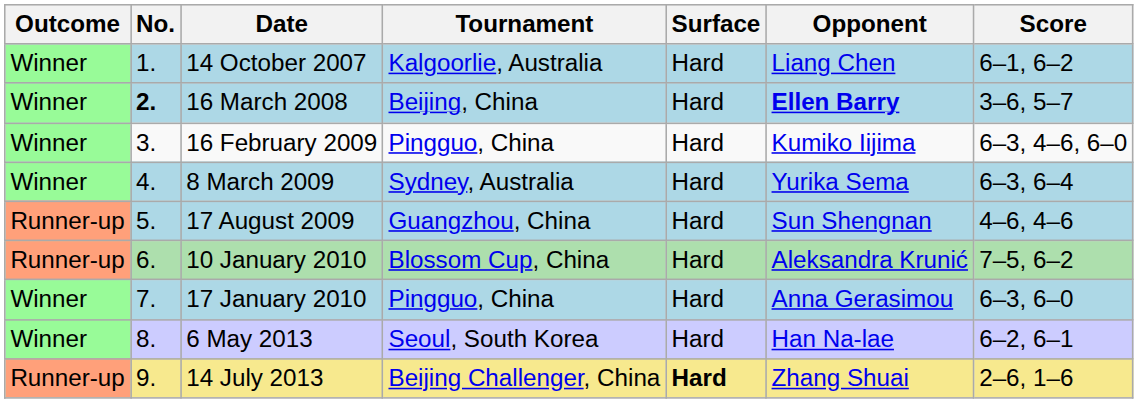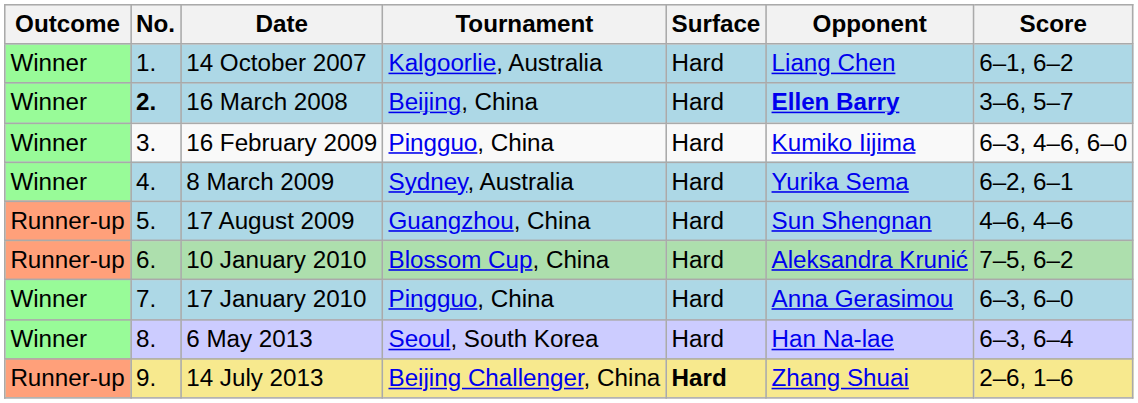 <table class="sortable wikitable" style=font-size:97%>
 <tr>
 <th>Outcome</th>
 <th>No.</th>
 <th>Date</th>
 <th>Tournament</th>
 <th>Surface</th>
 <th>Opponent</th>
 <th class="unsortable">Score</th>
 </tr>
 <tr style="background:lightblue;">
 <td bgcolor="98FB98">Winner</td>
 <td>1.</td>
 <td>14 October 2007</td>
 <td><a href='#'>Kalgoorlie</a>, Australia</td>
 <td>Hard</td>
 <td> <a href='#'>Liang Chen</a></td>
 <td>6–1, 6–2</td>
 </tr>
 <tr bgcolor="lightblue">
 <td bgcolor="98FB98">Winner</td>
 <td><strong>2.</strong></td>
 <td>16 March 2008</td>
 <td><a href='#'>Beijing</a>, China</td>
 <td>Hard</td>
 <td><strong> <a href='#'>Ellen Barry</a></strong></td>
 <td>3–6, 5–7</td>
 </tr>
 <tr>
 <td bgcolor="98FB98">Winner</td>
 <td>3.</td>
 <td>16 February 2009</td>
 <td><a href='#'>Pingguo</a>, China</td>
 <td>Hard</td>
 <td> <a href='#'>Kumiko Iijima</a></td>
 <td>6–3, 4–6, 6–0</td>
 </tr>
 <tr style="background:lightblue;">
 <td bgcolor="98FB98">Winner</td>
 <td>4.</td>
 <td>8 March 2009</td>
 <td><a href='#'>Sydney</a>, Australia</td>
 <td>Hard</td>
 <td> <a href='#'>Yurika Sema</a></td>
-<td>6–3, 6–4</td>
+<td>6–2, 6–1</td>
 </tr>
 <tr style="background:lightblue;">
 <td style="background:#ffa07a;">Runner-up</td>
 <td>5.</td>
 <td>17 August 2009</td>
 <td><a href='#'>Guangzhou</a>, China</td>
 <td>Hard</td>
 <td> <a href='#'>Sun Shengnan</a></td>
 <td>4–6, 4–6</td>
 </tr>
 <tr style="background:#addfad;">
 <td style="background:#ffa07a;">Runner-up</td>
 <td>6.</td>
 <td>10 January 2010</td>
 <td><a href='#'>Blossom Cup</a>, China</td>
 <td>Hard</td>
 <td> <a href='#'>Aleksandra Krunić</a></td>
 <td>7–5, 6–2</td>
 </tr>
 <tr bgcolor="lightblue">
 <td bgcolor="98FB98">Winner</td>
 <td>7.</td>
 <td>17 January 2010</td>
 <td><a href='#'>Pingguo</a>, China</td>
 <td>Hard</td>
 <td> <a href='#'>Anna Gerasimou</a></td>
 <td>6–3, 6–0</td>
 </tr>
 <tr style="background:#ccccff;">
 <td bgcolor="98FB98">Winner</td>
 <td>8.</td>
 <td>6 May 2013</td>
 <td><a href='#'>Seoul</a>, South Korea</td>
 <td>Hard</td>
 <td> <a href='#'>Han Na-lae</a></td>
-<td>6–2, 6–1</td>
+<td>6–3, 6–4</td>
 </tr>
 <tr style="background:#f7e98e;">
 <td style="background:#ffa07a;">Runner-up</td>
 <td>9.</td>
 <td>14 July 2013</td>
 <td><a href='#'>Beijing Challenger</a>, China</td>
 <td><strong>Hard</strong></td>
 <td> <a href='#'>Zhang Shuai</a></td>
 <td>2–6, 1–6</td>
 </tr>
 </table>
